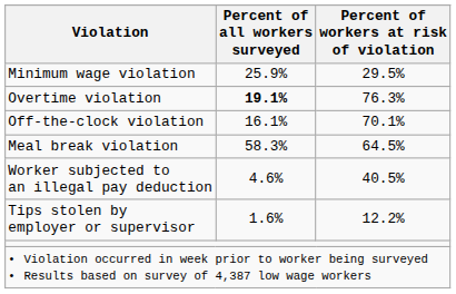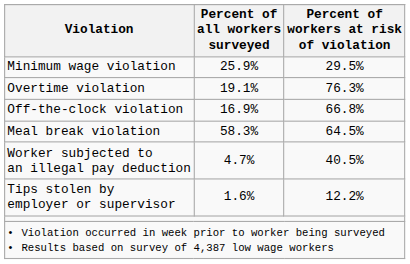 <table class="wikitable floatright" style="margin:0 0 1em 1em; font-size: 90%;">
 <tr>
 </tr>
 <tr>
 <th>Violation</th>
 <th>Percent of <br> all workers <br> surveyed</th>
 <th>Percent of <br> workers at risk <br> of violation</th>
 </tr>
 <tr>
 <td align=left>Minimum wage violation</td>
 <td align=center>25.9%</td>
 <td align=center>29.5%</td>
 </tr>
 <tr>
 <td align=left>Overtime violation</td>
-<td align=center><strong>19.1%</strong></td>
+<td align=center>19.1%</td>
 <td align=center>76.3%</td>
 </tr>
 <tr>
 <td align=left>Off-the-clock violation</td>
-<td align=center>16.1%</td>
-<td align=center>70.1%</td>
+<td align=center>16.9%</td>
+<td align=center>66.8%</td>
 </tr>
 <tr>
 <td align=left>Meal break violation</td>
 <td align=center>58.3%</td>
 <td align=center>64.5%</td>
 </tr>
 <tr>
 <td align="left">Worker subjected to <br>an illegal pay deduction</td>
-<td align=center>4.6%</td>
+<td align=center>4.7%</td>
 <td align=center>40.5%</td>
 </tr>
 <tr>
 <td align="left">Tips stolen by <br> employer or supervisor</td>
 <td align=center>1.6%</td>
 <td align=center>12.2%</td>
 </tr>
 <tr>
 <td colspan="3" style="text-align: right;"></td>
 </tr>
 <tr>
 <td colspan="3"><small>•</small> <small>Violation occurred in week prior to worker being surveyed</small> <br> <small>•</small> <small>Results based on survey of 4,387 low wage workers</small></td>
 </tr>
 </table>
